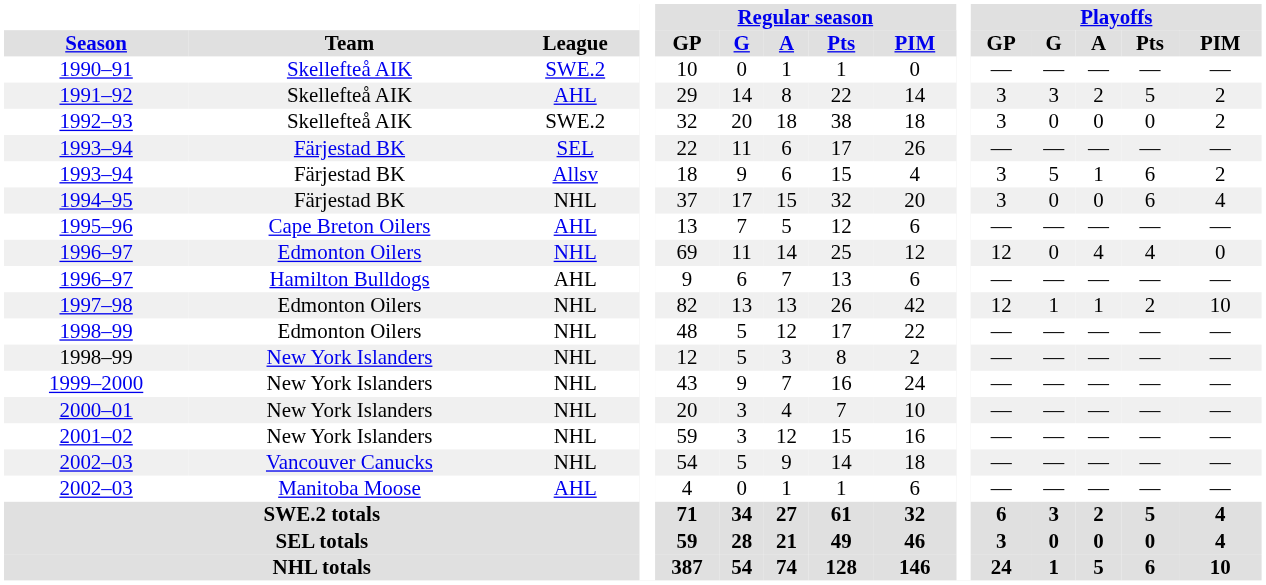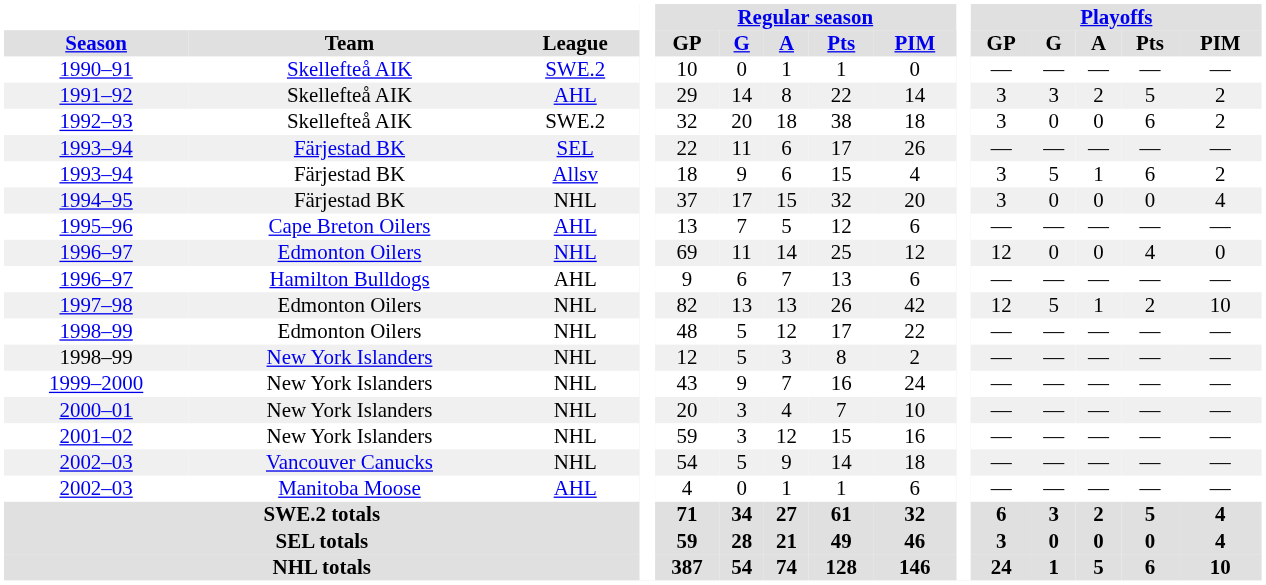 <table border="0" cellpadding="1" cellspacing="0" style="text-align:center; width:60em">
 <tr bgcolor="#e0e0e0">
 <th colspan="3" bgcolor="#ffffff"> </th>
 <th rowspan="99" bgcolor="#ffffff"> </th>
 <th colspan="5"><a href='#'>Regular season</a></th>
 <th rowspan="99" bgcolor="#ffffff"> </th>
 <th colspan="5"><a href='#'>Playoffs</a></th>
 </tr>
 <tr bgcolor="#e0e0e0">
 <th><a href='#'>Season</a></th>
 <th>Team</th>
 <th>League</th>
 <th>GP</th>
 <th><a href='#'>G</a></th>
 <th><a href='#'>A</a></th>
 <th><a href='#'>Pts</a></th>
 <th><a href='#'>PIM</a></th>
 <th>GP</th>
 <th>G</th>
 <th>A</th>
 <th>Pts</th>
 <th>PIM</th>
 </tr>
 <tr>
 <td><a href='#'>1990–91</a></td>
 <td><a href='#'>Skellefteå AIK</a></td>
 <td><a href='#'>SWE.2</a></td>
 <td>10</td>
 <td>0</td>
 <td>1</td>
 <td>1</td>
 <td>0</td>
 <td>—</td>
 <td>—</td>
 <td>—</td>
 <td>—</td>
 <td>—</td>
 </tr>
 <tr bgcolor="#f0f0f0">
 <td><a href='#'>1991–92</a></td>
 <td>Skellefteå AIK</td>
 <td><a href='#'>AHL</a></td>
 <td>29</td>
 <td>14</td>
 <td>8</td>
 <td>22</td>
 <td>14</td>
 <td>3</td>
 <td>3</td>
 <td>2</td>
 <td>5</td>
 <td>2</td>
 </tr>
 <tr>
 <td><a href='#'>1992–93</a></td>
 <td>Skellefteå AIK</td>
 <td>SWE.2</td>
 <td>32</td>
 <td>20</td>
 <td>18</td>
 <td>38</td>
 <td>18</td>
 <td>3</td>
 <td>0</td>
 <td>0</td>
-<td>0</td>
+<td>6</td>
 <td>2</td>
 </tr>
 <tr bgcolor="#f0f0f0">
 <td><a href='#'>1993–94</a></td>
 <td><a href='#'>Färjestad BK</a></td>
 <td><a href='#'>SEL</a></td>
 <td>22</td>
 <td>11</td>
 <td>6</td>
 <td>17</td>
 <td>26</td>
 <td>—</td>
 <td>—</td>
 <td>—</td>
 <td>—</td>
 <td>—</td>
 </tr>
 <tr>
 <td><a href='#'>1993–94</a></td>
 <td>Färjestad BK</td>
 <td><a href='#'>Allsv</a></td>
 <td>18</td>
 <td>9</td>
 <td>6</td>
 <td>15</td>
 <td>4</td>
 <td>3</td>
 <td>5</td>
 <td>1</td>
 <td>6</td>
 <td>2</td>
 </tr>
 <tr bgcolor="#f0f0f0">
 <td><a href='#'>1994–95</a></td>
 <td>Färjestad BK</td>
 <td>NHL</td>
 <td>37</td>
 <td>17</td>
 <td>15</td>
 <td>32</td>
 <td>20</td>
 <td>3</td>
 <td>0</td>
 <td>0</td>
-<td>6</td>
+<td>0</td>
 <td>4</td>
 </tr>
 <tr>
 <td><a href='#'>1995–96</a></td>
 <td><a href='#'>Cape Breton Oilers</a></td>
 <td><a href='#'>AHL</a></td>
 <td>13</td>
 <td>7</td>
 <td>5</td>
 <td>12</td>
 <td>6</td>
 <td>—</td>
 <td>—</td>
 <td>—</td>
 <td>—</td>
 <td>—</td>
 </tr>
 <tr bgcolor="#f0f0f0">
 <td><a href='#'>1996–97</a></td>
 <td><a href='#'>Edmonton Oilers</a></td>
 <td><a href='#'>NHL</a></td>
 <td>69</td>
 <td>11</td>
 <td>14</td>
 <td>25</td>
 <td>12</td>
 <td>12</td>
 <td>0</td>
-<td>4</td>
+<td>0</td>
 <td>4</td>
 <td>0</td>
 </tr>
 <tr>
 <td><a href='#'>1996–97</a></td>
 <td><a href='#'>Hamilton Bulldogs</a></td>
 <td>AHL</td>
 <td>9</td>
 <td>6</td>
 <td>7</td>
 <td>13</td>
 <td>6</td>
 <td>—</td>
 <td>—</td>
 <td>—</td>
 <td>—</td>
 <td>—</td>
 </tr>
 <tr bgcolor="#f0f0f0">
 <td><a href='#'>1997–98</a></td>
 <td>Edmonton Oilers</td>
 <td>NHL</td>
 <td>82</td>
 <td>13</td>
 <td>13</td>
 <td>26</td>
 <td>42</td>
 <td>12</td>
-<td>1</td>
+<td>5</td>
 <td>1</td>
 <td>2</td>
 <td>10</td>
 </tr>
 <tr>
 <td><a href='#'>1998–99</a></td>
 <td>Edmonton Oilers</td>
 <td>NHL</td>
 <td>48</td>
 <td>5</td>
 <td>12</td>
 <td>17</td>
 <td>22</td>
 <td>—</td>
 <td>—</td>
 <td>—</td>
 <td>—</td>
 <td>—</td>
 </tr>
 <tr bgcolor="#f0f0f0">
 <td>1998–99</td>
 <td><a href='#'>New York Islanders</a></td>
 <td>NHL</td>
 <td>12</td>
 <td>5</td>
 <td>3</td>
 <td>8</td>
 <td>2</td>
 <td>—</td>
 <td>—</td>
 <td>—</td>
 <td>—</td>
 <td>—</td>
 </tr>
 <tr>
 <td><a href='#'>1999–2000</a></td>
 <td>New York Islanders</td>
 <td>NHL</td>
 <td>43</td>
 <td>9</td>
 <td>7</td>
 <td>16</td>
 <td>24</td>
 <td>—</td>
 <td>—</td>
 <td>—</td>
 <td>—</td>
 <td>—</td>
 </tr>
 <tr bgcolor="#f0f0f0">
 <td><a href='#'>2000–01</a></td>
 <td>New York Islanders</td>
 <td>NHL</td>
 <td>20</td>
 <td>3</td>
 <td>4</td>
 <td>7</td>
 <td>10</td>
 <td>—</td>
 <td>—</td>
 <td>—</td>
 <td>—</td>
 <td>—</td>
 </tr>
 <tr>
 <td><a href='#'>2001–02</a></td>
 <td>New York Islanders</td>
 <td>NHL</td>
 <td>59</td>
 <td>3</td>
 <td>12</td>
 <td>15</td>
 <td>16</td>
 <td>—</td>
 <td>—</td>
 <td>—</td>
 <td>—</td>
 <td>—</td>
 </tr>
 <tr bgcolor="#f0f0f0">
 <td><a href='#'>2002–03</a></td>
 <td><a href='#'>Vancouver Canucks</a></td>
 <td>NHL</td>
 <td>54</td>
 <td>5</td>
 <td>9</td>
 <td>14</td>
 <td>18</td>
 <td>—</td>
 <td>—</td>
 <td>—</td>
 <td>—</td>
 <td>—</td>
 </tr>
 <tr>
 <td><a href='#'>2002–03</a></td>
 <td><a href='#'>Manitoba Moose</a></td>
 <td><a href='#'>AHL</a></td>
 <td>4</td>
 <td>0</td>
 <td>1</td>
 <td>1</td>
 <td>6</td>
 <td>—</td>
 <td>—</td>
 <td>—</td>
 <td>—</td>
 <td>—</td>
 </tr>
 <tr bgcolor="#e0e0e0">
 <th colspan="3">SWE.2 totals</th>
 <th>71</th>
 <th>34</th>
 <th>27</th>
 <th>61</th>
 <th>32</th>
 <th>6</th>
 <th>3</th>
 <th>2</th>
 <th>5</th>
 <th>4</th>
 </tr>
 <tr bgcolor="#e0e0e0">
 <th colspan="3">SEL totals</th>
 <th>59</th>
 <th>28</th>
 <th>21</th>
 <th>49</th>
 <th>46</th>
 <th>3</th>
 <th>0</th>
 <th>0</th>
 <th>0</th>
 <th>4</th>
 </tr>
 <tr bgcolor="#e0e0e0">
 <th colspan="3">NHL totals</th>
 <th>387</th>
 <th>54</th>
 <th>74</th>
 <th>128</th>
 <th>146</th>
 <th>24</th>
 <th>1</th>
 <th>5</th>
 <th>6</th>
 <th>10</th>
 </tr>
 </table>
